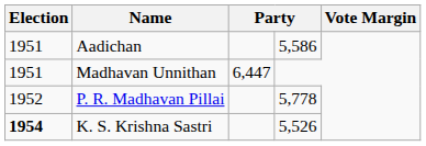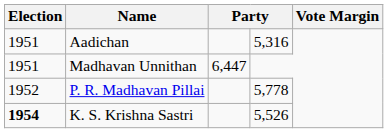 <table class="wikitable sortable">
 <tr>
 <th>Election</th>
 <th>Name</th>
 <th colspan=2>Party</th>
 <th>Vote Margin</th>
 </tr>
 <tr --->
 <td>1951</td>
 <td>Aadichan</td>
 <td></td>
-<td>5,586</td>
+<td>5,316</td>
 </tr>
 <tr --->
 <td>1951</td>
 <td>Madhavan Unnithan</td>
 <td>6,447</td>
 </tr>
 <tr --->
 <td>1952</td>
 <td><a href='#'>P. R. Madhavan Pillai</a></td>
 <td></td>
 <td>5,778</td>
 </tr>
 <tr --->
 <td><strong>1954</strong></td>
 <td>K. S. Krishna Sastri</td>
 <td></td>
 <td>5,526</td>
 </tr>
 </table>
